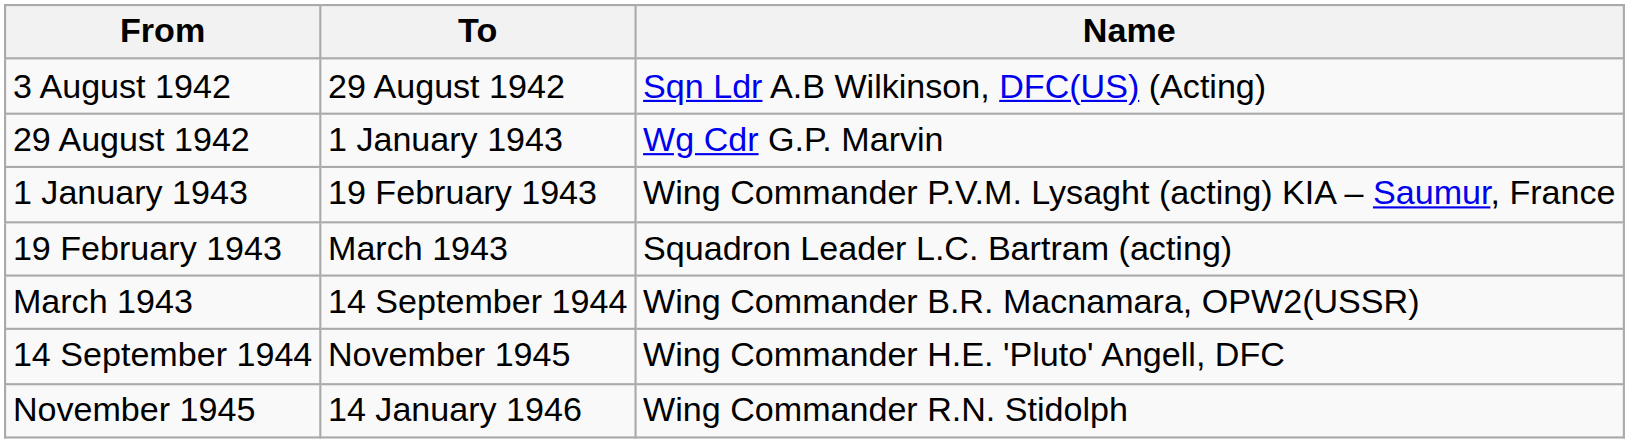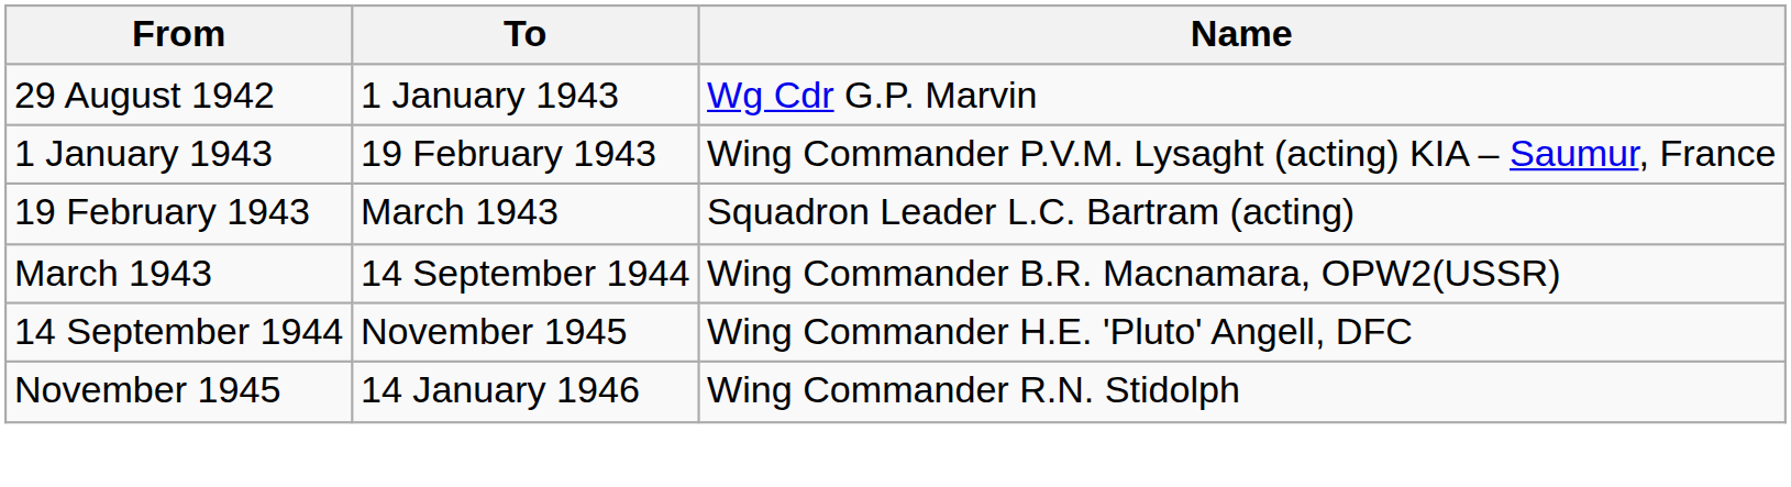 <table class="wikitable">
 <tr>
 <th>From</th>
 <th>To</th>
 <th>Name</th>
-</tr>
-<tr>
-<td>3 August 1942</td>
-<td>29 August 1942</td>
-<td><a href='#'>Sqn Ldr</a> A.B Wilkinson, <a href='#'>DFC(US)</a> (Acting)</td>
 </tr>
 <tr>
 <td>29 August 1942</td>
 <td>1 January 1943</td>
 <td><a href='#'>Wg Cdr</a> G.P. Marvin</td>
 </tr>
 <tr>
 <td>1 January 1943</td>
 <td>19 February 1943</td>
 <td>Wing Commander P.V.M. Lysaght (acting) KIA – <a href='#'>Saumur</a>, France</td>
 </tr>
 <tr>
 <td>19 February 1943</td>
 <td>March 1943</td>
 <td>Squadron Leader L.C. Bartram (acting)</td>
 </tr>
 <tr>
 <td>March 1943</td>
 <td>14 September 1944</td>
 <td>Wing Commander B.R. Macnamara, OPW2(USSR)</td>
 </tr>
 <tr>
 <td>14 September 1944</td>
 <td>November 1945</td>
 <td>Wing Commander H.E. 'Pluto' Angell, DFC</td>
 </tr>
 <tr>
 <td>November 1945</td>
 <td>14 January 1946</td>
 <td>Wing Commander R.N. Stidolph</td>
 </tr>
 </table>
